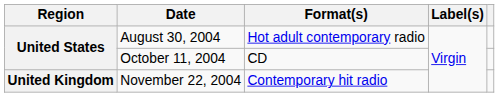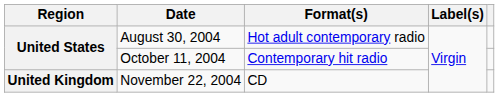 <table class="wikitable plainrowheaders">
 <tr>
 <th scope="col">Region</th>
 <th scope="col">Date</th>
 <th scope="col">Format(s)</th>
 <th scope="col">Label(s)</th>
 <th scope="col"></th>
 </tr>
 <tr>
 <th scope="row" rowspan="2">United States</th>
 <td>August 30, 2004</td>
 <td><a href='#'>Hot adult contemporary</a> radio</td>
 <td rowspan="3"><a href='#'>Virgin</a></td>
 <td></td>
 </tr>
 <tr>
 <td>October 11, 2004</td>
-<td>CD</td>
+<td><a href='#'>Contemporary hit radio</a></td>
 <td></td>
 </tr>
 <tr>
 <th scope="row">United Kingdom</th>
 <td>November 22, 2004</td>
-<td><a href='#'>Contemporary hit radio</a></td>
+<td>CD</td>
 <td></td>
 </tr>
 </table>
